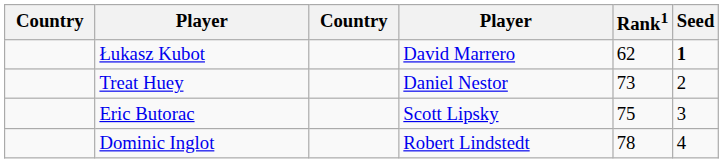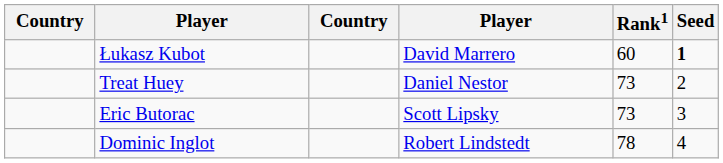 <table class="sortable wikitable">
 <tr>
 <th width="70">Country</th>
 <th width="175">Player</th>
 <th width="70">Country</th>
 <th width="175">Player</th>
 <th>Rank<sup>1</sup></th>
 <th>Seed</th>
 </tr>
 <tr>
 <td></td>
 <td><a href='#'>Łukasz Kubot</a></td>
 <td></td>
 <td><a href='#'>David Marrero</a></td>
-<td>62</td>
+<td>60</td>
 <td><strong>1</strong></td>
 </tr>
 <tr>
 <td></td>
 <td><a href='#'>Treat Huey</a></td>
 <td></td>
 <td><a href='#'>Daniel Nestor</a></td>
 <td>73</td>
 <td>2</td>
 </tr>
 <tr>
 <td></td>
 <td><a href='#'>Eric Butorac</a></td>
 <td></td>
 <td><a href='#'>Scott Lipsky</a></td>
-<td>75</td>
+<td>73</td>
 <td>3</td>
 </tr>
 <tr>
 <td></td>
 <td><a href='#'>Dominic Inglot</a></td>
 <td></td>
 <td><a href='#'>Robert Lindstedt</a></td>
 <td>78</td>
 <td>4</td>
 </tr>
 </table>
